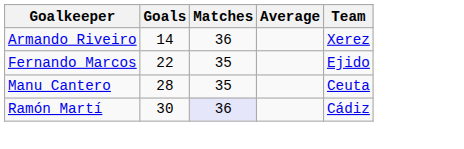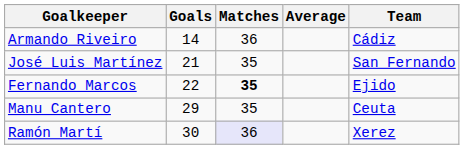 <table class="wikitable sortable">
 <tr>
 <th>Goalkeeper</th>
 <th>Goals</th>
 <th>Matches</th>
 <th>Average</th>
 <th>Team</th>
 </tr>
 <tr>
 <td> <a href='#'>Armando Riveiro</a></td>
 <td align=center>14</td>
 <td align=center>36</td>
 <td align=center></td>
-<td><a href='#'>Xerez</a></td>
+<td><a href='#'>Cádiz</a></td>
+</tr>
+<tr>
+<td> <a href='#'>José Luis Martínez</a></td>
+<td align=center>21</td>
+<td align=center>35</td>
+<td align=center></td>
+<td><a href='#'>San Fernando</a></td>
 </tr>
 <tr>
 <td> <a href='#'>Fernando Marcos</a></td>
 <td align=center>22</td>
-<td align=center>35</td>
+<td align=center><strong>35</strong></td>
 <td align=center></td>
 <td><a href='#'>Ejido</a></td>
 </tr>
 <tr>
 <td> <a href='#'>Manu Cantero</a></td>
-<td align=center>28</td>
+<td align=center>29</td>
 <td align=center>35</td>
 <td align=center></td>
 <td><a href='#'>Ceuta</a></td>
 </tr>
 <tr>
 <td> <a href='#'>Ramón Martí</a></td>
 <td align=center>30</td>
 <td align=center style="background: lavender;">36</td>
 <td align=center></td>
-<td><a href='#'>Cádiz</a></td>
+<td><a href='#'>Xerez</a></td>
 </tr>
 </table>
